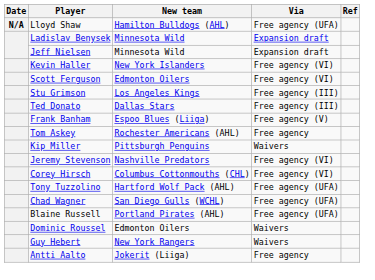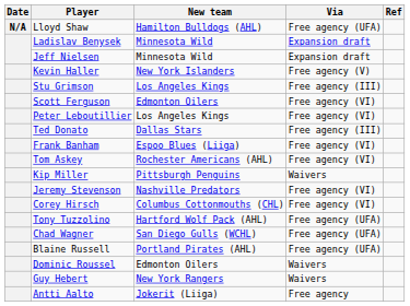 <table class="wikitable plainrowheaders">
 <tr style="background:#ddd; text-align:center;">
 <th>Date</th>
 <th>Player</th>
 <th>New team</th>
 <th>Via</th>
 <th>Ref</th>
 </tr>
 <tr>
 <th scope="row">N/A</th>
 <td>Lloyd Shaw</td>
 <td><a href='#'>Hamilton Bulldogs</a> (<a href='#'>AHL</a>)</td>
 <td>Free agency (UFA)</td>
 <td></td>
 </tr>
 <tr>
 <th scope="row" rowspan=2></th>
 <td><a href='#'>Ladislav Benysek</a></td>
 <td><a href='#'>Minnesota Wild</a></td>
 <td><a href='#'>Expansion draft</a></td>
 <td></td>
 </tr>
 <tr>
 <td><a href='#'>Jeff Nielsen</a></td>
 <td>Minnesota Wild</td>
 <td>Expansion draft</td>
 <td></td>
 </tr>
 <tr>
 <th scope="row"></th>
 <td><a href='#'>Kevin Haller</a></td>
 <td><a href='#'>New York Islanders</a></td>
-<td>Free agency (VI)</td>
+<td>Free agency (V)</td>
+<td></td>
+</tr>
+<tr>
+<th scope="row"></th>
+<td><a href='#'>Stu Grimson</a></td>
+<td><a href='#'>Los Angeles Kings</a></td>
+<td>Free agency (III)</td>
 <td></td>
 </tr>
 <tr>
 <th scope="row"></th>
 <td><a href='#'>Scott Ferguson</a></td>
 <td><a href='#'>Edmonton Oilers</a></td>
 <td>Free agency (VI)</td>
 <td></td>
 </tr>
 <tr>
 <th scope="row"></th>
-<td><a href='#'>Stu Grimson</a></td>
-<td><a href='#'>Los Angeles Kings</a></td>
-<td>Free agency (III)</td>
+<td><a href='#'>Peter Leboutillier</a></td>
+<td>Los Angeles Kings</td>
+<td>Free agency (VI)</td>
 <td></td>
 </tr>
 <tr>
 <th scope="row"></th>
 <td><a href='#'>Ted Donato</a></td>
 <td><a href='#'>Dallas Stars</a></td>
 <td>Free agency (III)</td>
 <td></td>
 </tr>
 <tr>
 <th scope="row"></th>
 <td><a href='#'>Frank Banham</a></td>
 <td><a href='#'>Espoo Blues</a> (<a href='#'>Liiga</a>)</td>
-<td>Free agency (V)</td>
+<td>Free agency (VI)</td>
 <td></td>
 </tr>
 <tr>
 <th scope="row"></th>
 <td><a href='#'>Tom Askey</a></td>
 <td><a href='#'>Rochester Americans</a> (AHL)</td>
-<td>Free agency</td>
+<td>Free agency (VI)</td>
 <td></td>
 </tr>
 <tr>
 <th scope="row"></th>
 <td><a href='#'>Kip Miller</a></td>
 <td><a href='#'>Pittsburgh Penguins</a></td>
 <td>Waivers</td>
 <td></td>
 </tr>
 <tr>
 <th scope="row"></th>
 <td><a href='#'>Jeremy Stevenson</a></td>
 <td><a href='#'>Nashville Predators</a></td>
 <td>Free agency (VI)</td>
 <td></td>
 </tr>
 <tr>
 <th scope="row"></th>
 <td><a href='#'>Corey Hirsch</a></td>
 <td><a href='#'>Columbus Cottonmouths</a> (<a href='#'>CHL</a>)</td>
 <td>Free agency (VI)</td>
 <td></td>
 </tr>
 <tr>
 <th scope="row"></th>
 <td><a href='#'>Tony Tuzzolino</a></td>
 <td><a href='#'>Hartford Wolf Pack</a> (AHL)</td>
 <td>Free agency (UFA)</td>
 <td></td>
 </tr>
 <tr>
 <th scope="row"></th>
 <td><a href='#'>Chad Wagner</a></td>
 <td><a href='#'>San Diego Gulls</a> (<a href='#'>WCHL</a>)</td>
 <td>Free agency (UFA)</td>
 <td></td>
 </tr>
 <tr>
 <th scope="row"></th>
 <td>Blaine Russell</td>
 <td><a href='#'>Portland Pirates</a> (AHL)</td>
 <td>Free agency (UFA)</td>
 <td></td>
 </tr>
 <tr>
 <th scope="row"></th>
 <td><a href='#'>Dominic Roussel</a></td>
 <td>Edmonton Oilers</td>
 <td>Waivers</td>
 <td></td>
 </tr>
 <tr>
 <th scope="row"></th>
 <td><a href='#'>Guy Hebert</a></td>
 <td><a href='#'>New York Rangers</a></td>
 <td>Waivers</td>
 <td></td>
 </tr>
 <tr>
 <th scope="row"></th>
 <td><a href='#'>Antti Aalto</a></td>
 <td><a href='#'>Jokerit</a> (Liiga)</td>
 <td>Free agency</td>
 <td></td>
 </tr>
 </table>
